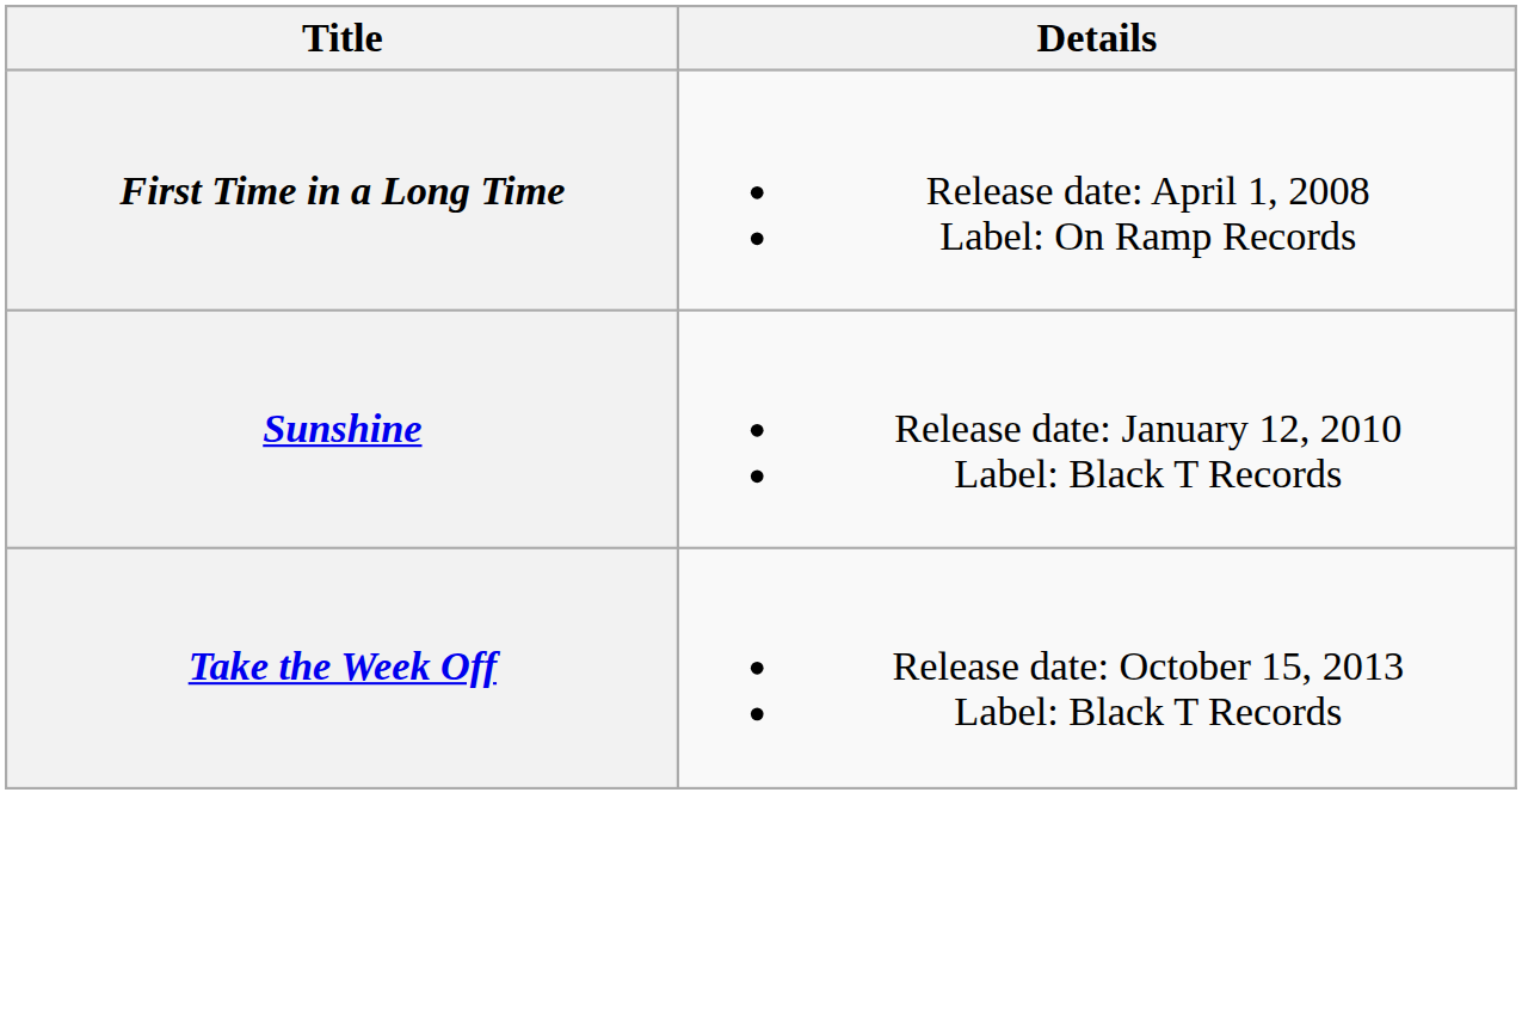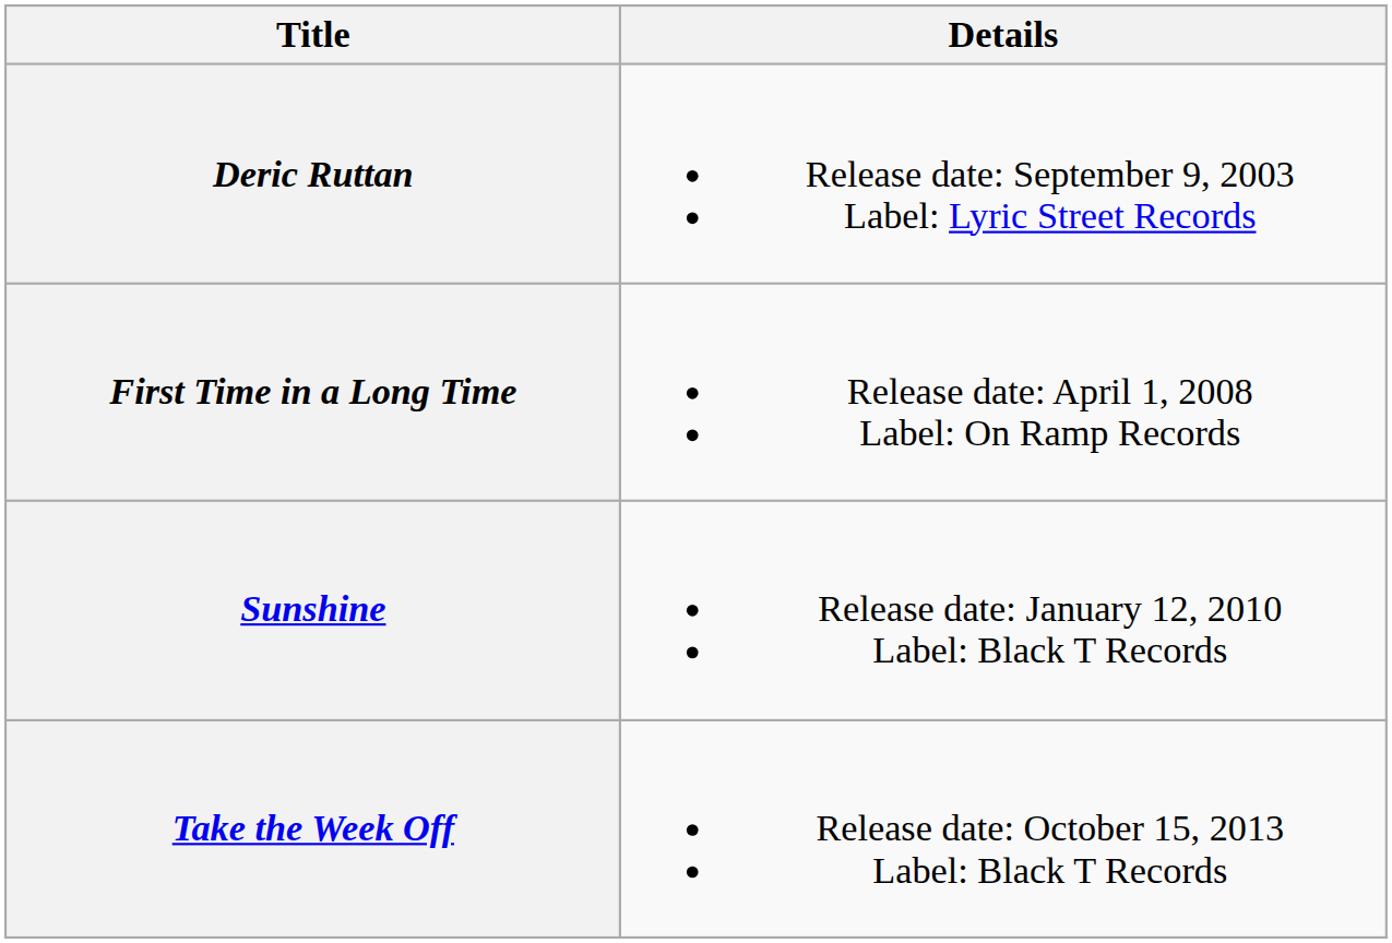 <table class="wikitable plainrowheaders" style="text-align:center;">
 <tr>
 <th style="width:16em;">Title</th>
 <th style="width:20em;">Details</th>
+</tr>
+<tr>
+<th scope="row"><em>Deric Ruttan</em></th>
+<td><br><ul><li>Release date: September 9, 2003</li><li>Label: <a href='#'>Lyric Street Records</a></li></ul></td>
 </tr>
 <tr>
 <th scope="row"><em>First Time in a Long Time</em></th>
 <td><br><ul><li>Release date: April 1, 2008</li><li>Label: On Ramp Records</li></ul></td>
 </tr>
 <tr>
 <th scope="row"><em><a href='#'>Sunshine</a></em></th>
 <td><br><ul><li>Release date: January 12, 2010</li><li>Label: Black T Records</li></ul></td>
 </tr>
 <tr>
 <th scope="row"><em><a href='#'>Take the Week Off</a></em></th>
 <td><br><ul><li>Release date: October 15, 2013</li><li>Label: Black T Records</li></ul></td>
 </tr>
 </table>
